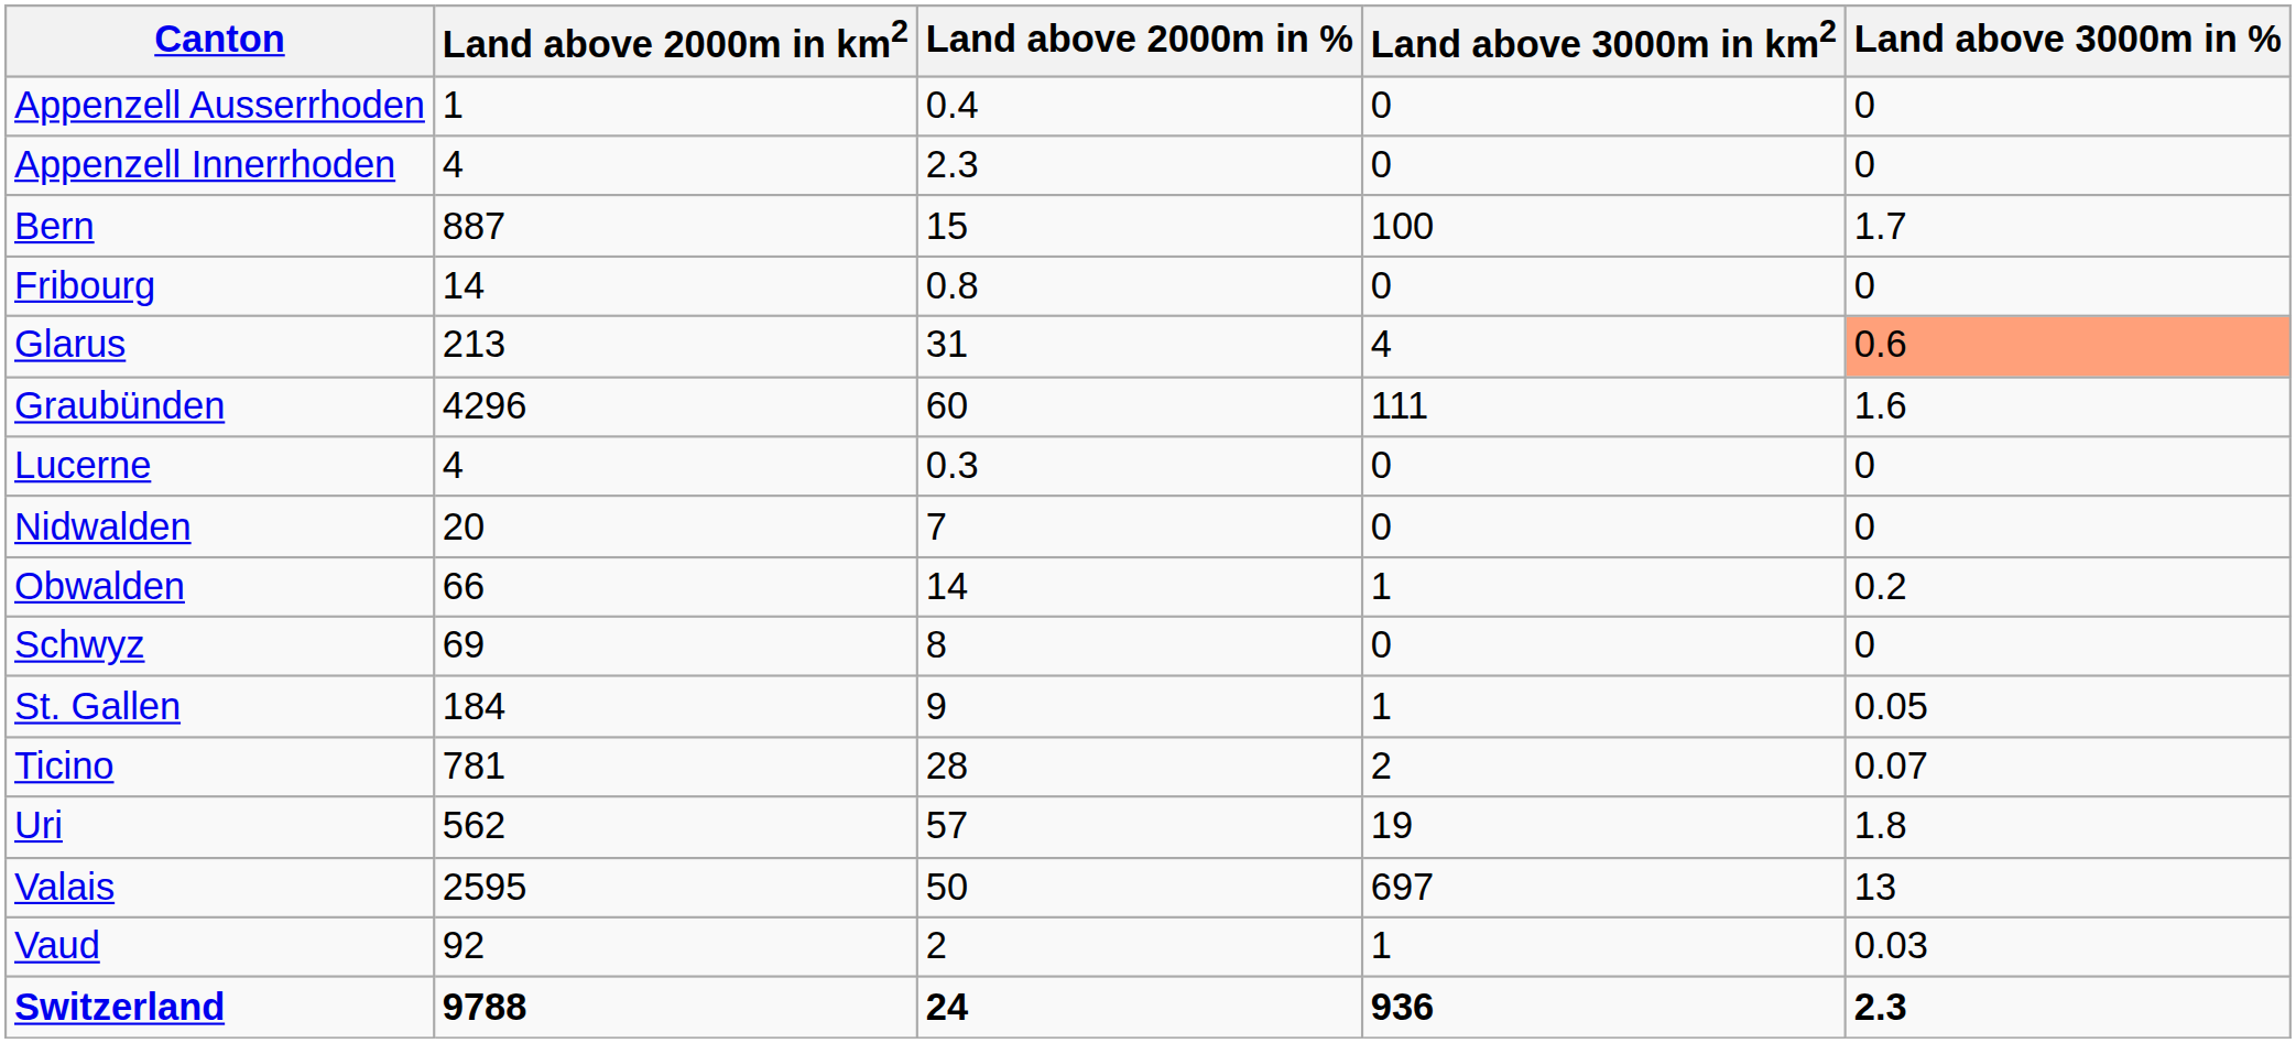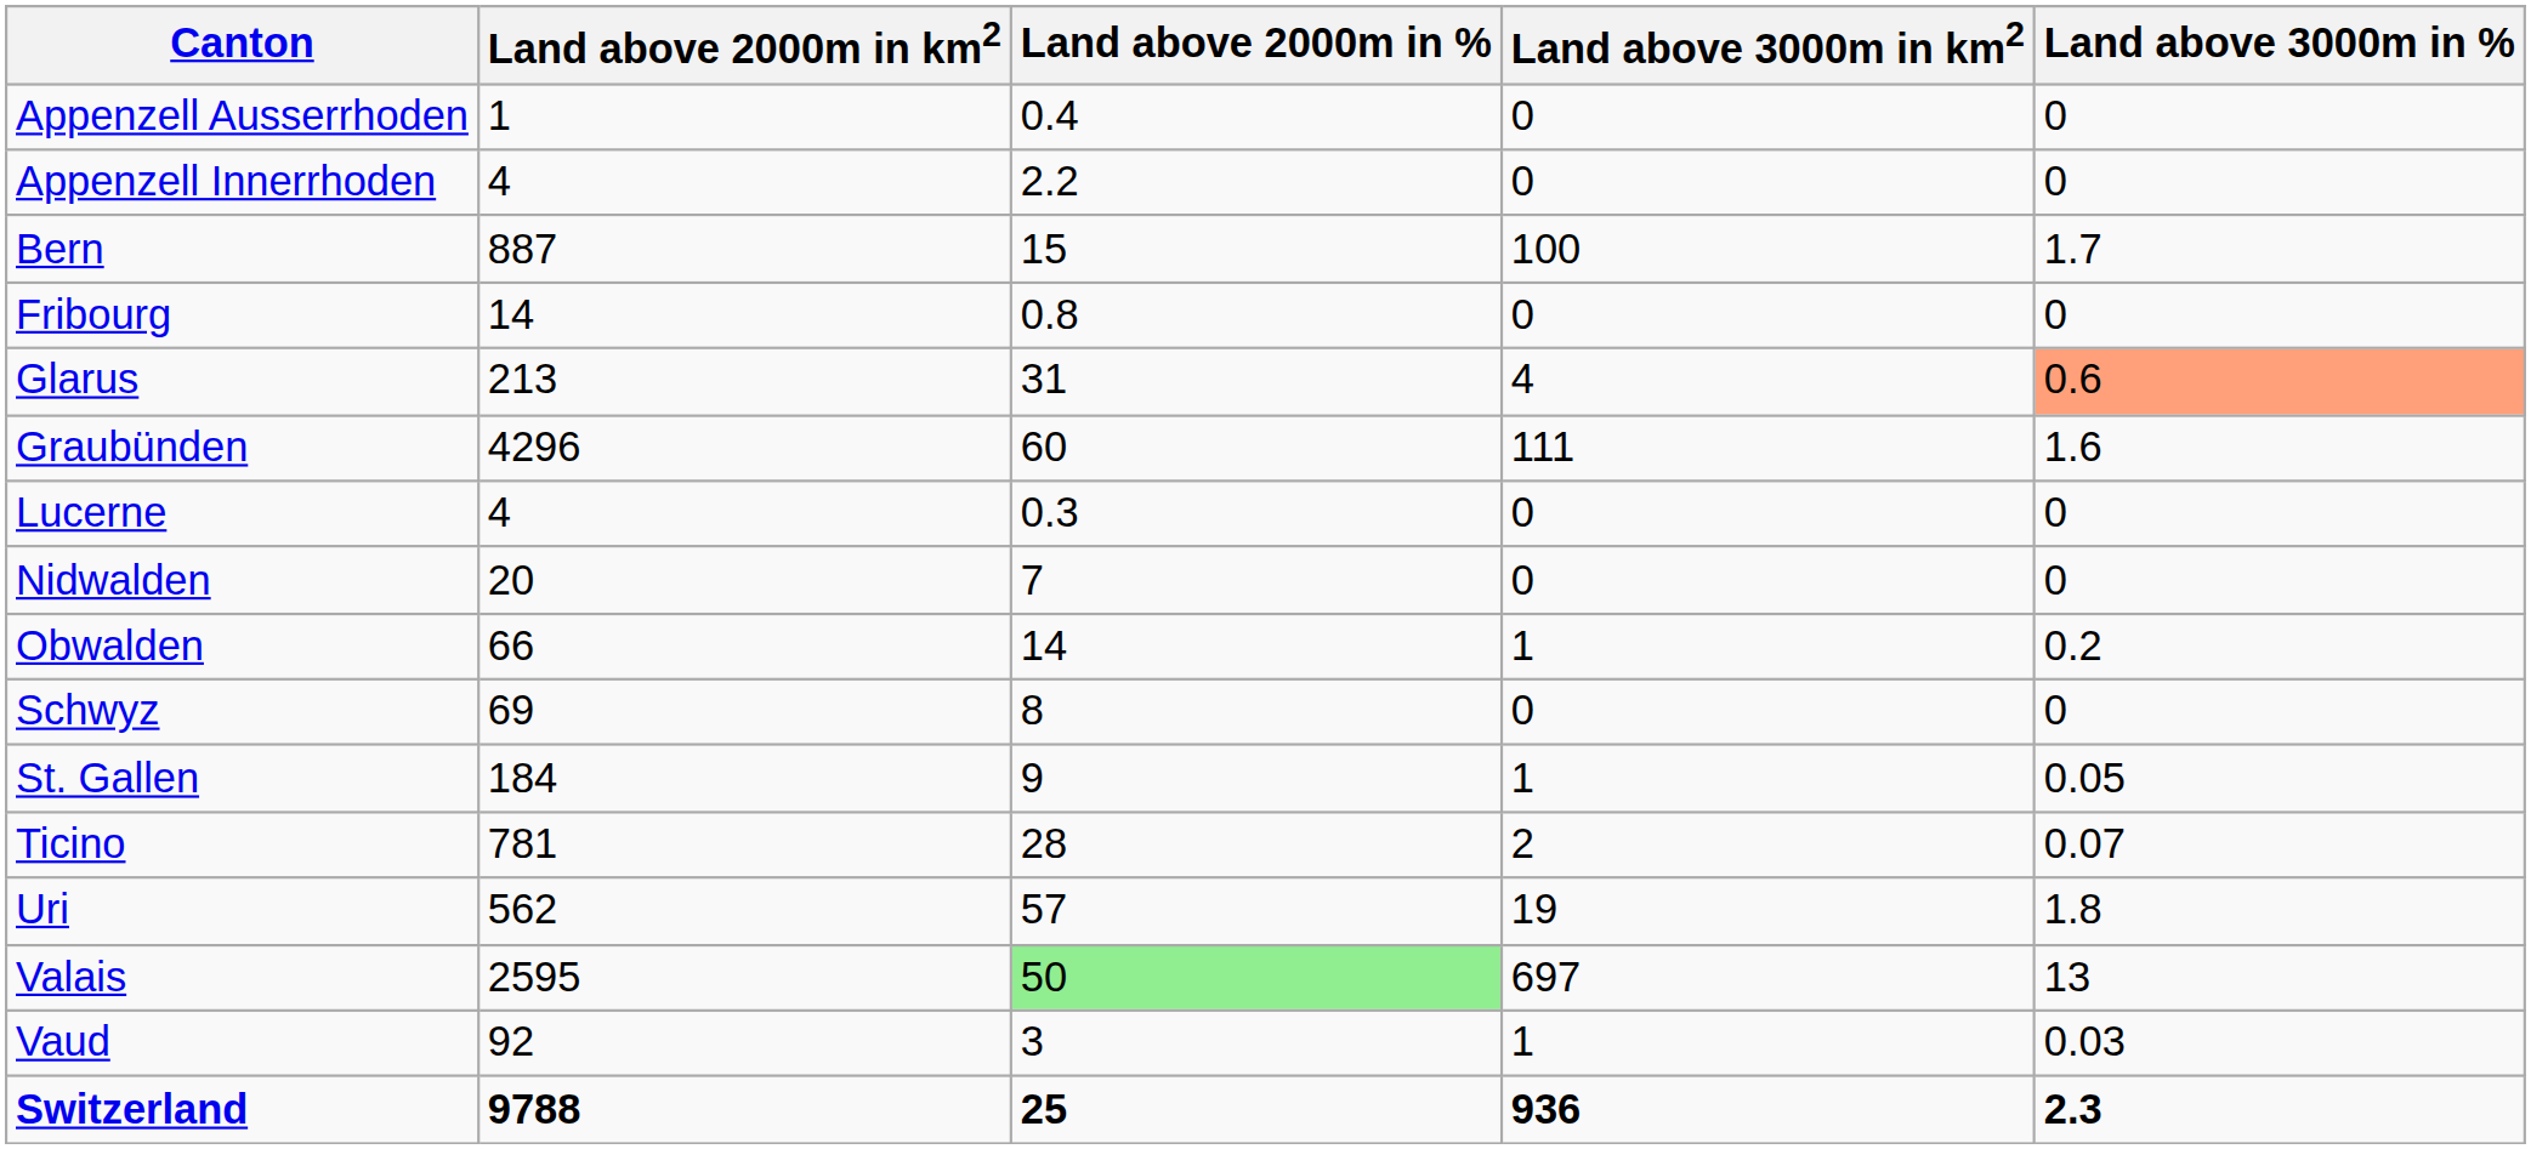 <table class="wikitable sortable" font=90%">
 <tr bgcolor="#CCCCCC">
 <th><a href='#'>Canton</a></th>
 <th>Land above 2000m in km<sup>2</sup></th>
 <th>Land above 2000m in %</th>
 <th>Land above 3000m in km<sup>2</sup></th>
 <th>Land above 3000m in %</th>
 </tr>
 <tr>
 <td><a href='#'>Appenzell Ausserrhoden</a></td>
 <td>1</td>
 <td>0.4</td>
 <td>0</td>
 <td>0</td>
 </tr>
 <tr>
 <td><a href='#'>Appenzell Innerrhoden</a></td>
 <td>4</td>
-<td>2.3</td>
+<td>2.2</td>
 <td>0</td>
 <td>0</td>
 </tr>
 <tr>
 <td><a href='#'>Bern</a></td>
 <td>887</td>
 <td>15</td>
 <td>100</td>
 <td>1.7</td>
 </tr>
 <tr>
 <td><a href='#'>Fribourg</a></td>
 <td>14</td>
 <td>0.8</td>
 <td>0</td>
 <td>0</td>
 </tr>
 <tr>
 <td><a href='#'>Glarus</a></td>
 <td>213</td>
 <td>31</td>
 <td>4</td>
 <td style="background: lightsalmon;">0.6</td>
 </tr>
 <tr>
 <td><a href='#'>Graubünden</a></td>
 <td>4296</td>
 <td>60</td>
 <td>111</td>
 <td>1.6</td>
 </tr>
 <tr>
 <td><a href='#'>Lucerne</a></td>
 <td>4</td>
 <td>0.3</td>
 <td>0</td>
 <td>0</td>
 </tr>
 <tr>
 <td><a href='#'>Nidwalden</a></td>
 <td>20</td>
 <td>7</td>
 <td>0</td>
 <td>0</td>
 </tr>
 <tr>
 <td><a href='#'>Obwalden</a></td>
 <td>66</td>
 <td>14</td>
 <td>1</td>
 <td>0.2</td>
 </tr>
 <tr>
 <td><a href='#'>Schwyz</a></td>
 <td>69</td>
 <td>8</td>
 <td>0</td>
 <td>0</td>
 </tr>
 <tr>
 <td><a href='#'>St. Gallen</a></td>
 <td>184</td>
 <td>9</td>
 <td>1</td>
 <td>0.05</td>
 </tr>
 <tr>
 <td><a href='#'>Ticino</a></td>
 <td>781</td>
 <td>28</td>
 <td>2</td>
 <td>0.07</td>
 </tr>
 <tr>
 <td><a href='#'>Uri</a></td>
 <td>562</td>
 <td>57</td>
 <td>19</td>
 <td>1.8</td>
 </tr>
 <tr>
 <td><a href='#'>Valais</a></td>
 <td>2595</td>
-<td>50</td>
+<td style="background: lightgreen;">50</td>
 <td>697</td>
 <td>13</td>
 </tr>
 <tr>
 <td><a href='#'>Vaud</a></td>
 <td>92</td>
-<td>2</td>
+<td>3</td>
 <td>1</td>
 <td>0.03</td>
 </tr>
 <tr class="sortbottom">
 <td><strong><a href='#'>Switzerland</a></strong></td>
 <td><strong>9788</strong></td>
-<td><strong>24</strong></td>
+<td><strong>25</strong></td>
 <td><strong>936</strong></td>
 <td><strong>2.3</strong></td>
 </tr>
 </table>
